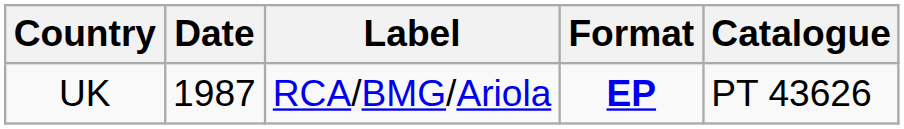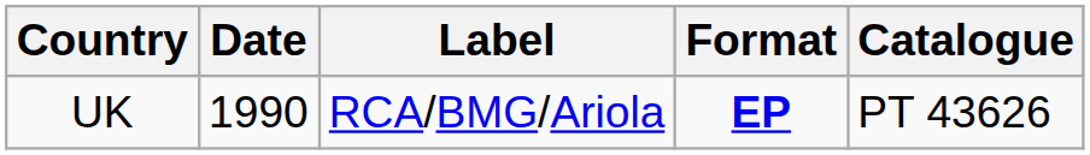 <table class="wikitable">
 <tr>
 <th>Country</th>
 <th>Date</th>
 <th>Label</th>
 <th>Format</th>
 <th>Catalogue</th>
 </tr>
 <tr>
 <td align=center>UK</td>
-<td>1987</td>
+<td>1990</td>
 <td><a href='#'>RCA</a>/<a href='#'>BMG</a>/<a href='#'>Ariola</a></td>
 <td align=center><strong><a href='#'>EP</a></strong></td>
 <td>PT 43626</td>
 </tr>
 </table>
